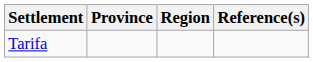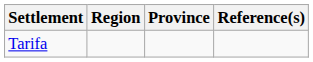 <table class="wikitable sortable">
 <tr>
 <th>Settlement</th>
+<th>Region</th>
 <th>Province</th>
-<th>Region</th>
 <th>Reference(s)</th>
 </tr>
 <tr>
 <td><a href='#'>Tarifa</a></td>
 <td></td>
 <td></td>
 <td></td>
 </tr>
 </table>
